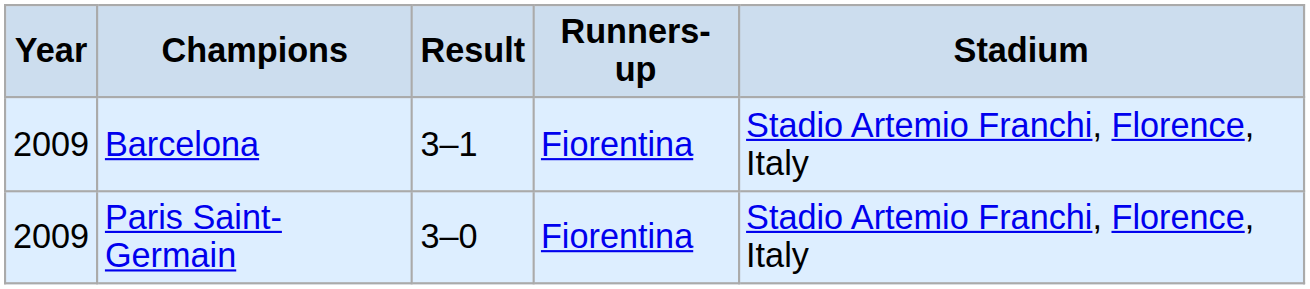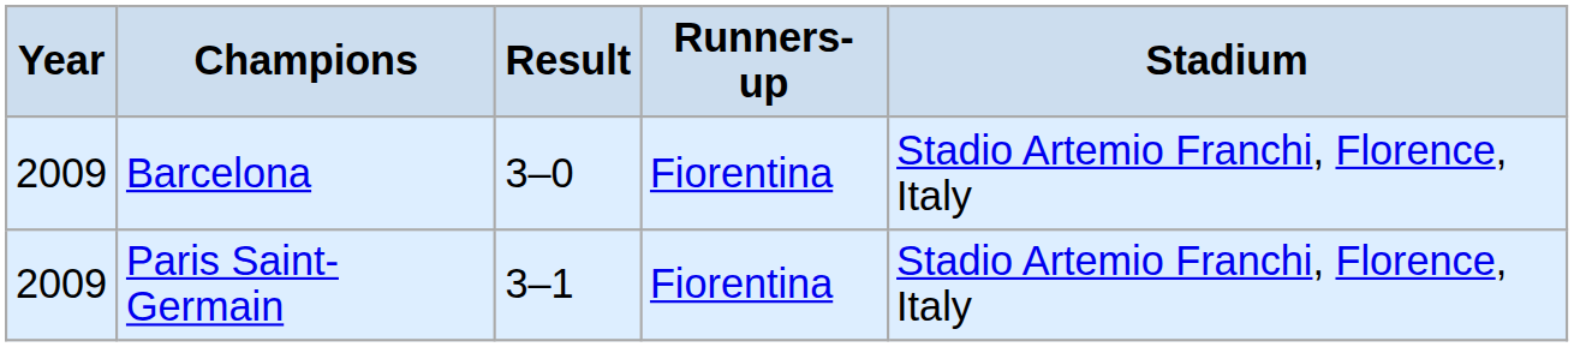 <table class="wikitable">
 <tr>
 <th style="background:#CCDDEE;">Year</th>
 <th style="background:#CCDDEE;">Champions</th>
 <th style="background:#CCDDEE;">Result</th>
 <th style="background:#CCDDEE;">Runners-up</th>
 <th style="background:#CCDDEE;">Stadium</th>
 </tr>
 <tr align="left" bgcolor=#DDEEFF>
 <td>2009</td>
 <td> <a href='#'>Barcelona</a></td>
-<td>3–1</td>
+<td>3–0</td>
 <td> <a href='#'>Fiorentina</a></td>
 <td><a href='#'>Stadio Artemio Franchi</a>, <a href='#'>Florence</a>, Italy</td>
 </tr>
 <tr align="left" bgcolor=#DDEEFF>
 <td>2009</td>
 <td> <a href='#'>Paris Saint-Germain</a></td>
-<td>3–0</td>
+<td>3–1</td>
 <td> <a href='#'>Fiorentina</a></td>
 <td><a href='#'>Stadio Artemio Franchi</a>, <a href='#'>Florence</a>, Italy</td>
 </tr>
 </table>
